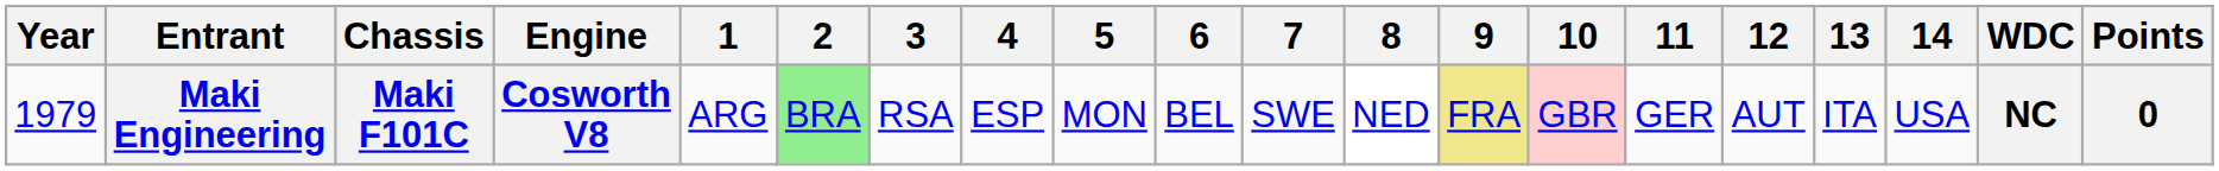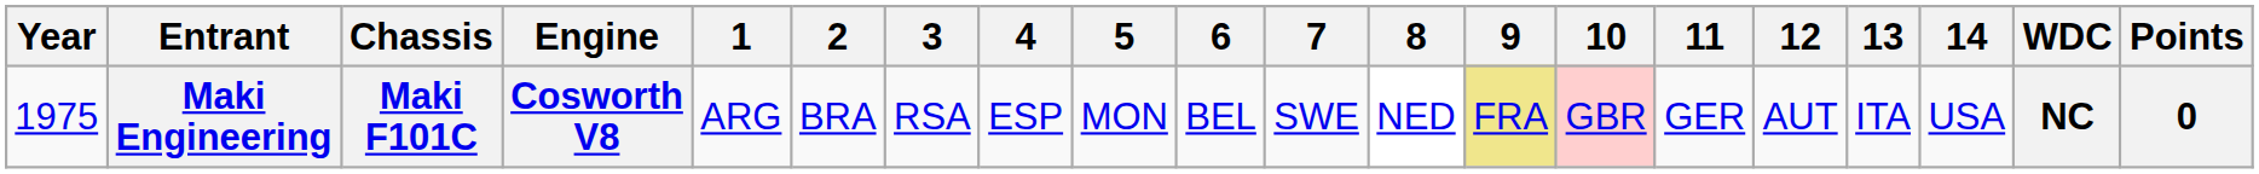 <table class="wikitable" style="text-align:center; font-size:90%">
 <tr>
 <th>Year</th>
 <th>Entrant</th>
 <th>Chassis</th>
 <th>Engine</th>
 <th>1</th>
 <th>2</th>
 <th>3</th>
 <th>4</th>
 <th>5</th>
 <th>6</th>
 <th>7</th>
 <th>8</th>
 <th>9</th>
 <th>10</th>
 <th>11</th>
 <th>12</th>
 <th>13</th>
 <th>14</th>
 <th>WDC</th>
 <th>Points</th>
 </tr>
 <tr>
-<td><a href='#'>1979</a></td>
+<td><a href='#'>1975</a></td>
 <th><a href='#'>Maki Engineering</a></th>
 <th><a href='#'>Maki</a> <a href='#'>F101C</a></th>
 <th><a href='#'>Cosworth</a> <a href='#'>V8</a></th>
 <td><a href='#'>ARG</a></td>
-<td style="background: lightgreen;"><a href='#'>BRA</a></td>
+<td><a href='#'>BRA</a></td>
 <td><a href='#'>RSA</a></td>
 <td><a href='#'>ESP</a></td>
 <td><a href='#'>MON</a></td>
 <td><a href='#'>BEL</a></td>
 <td><a href='#'>SWE</a></td>
 <td style="background:#ffffff;"><a href='#'>NED</a><br></td>
 <td style="background: khaki;"><a href='#'>FRA</a></td>
 <td style="background:#FFCFCF;"><a href='#'>GBR</a><br></td>
 <td><a href='#'>GER</a></td>
 <td><a href='#'>AUT</a></td>
 <td><a href='#'>ITA</a></td>
 <td><a href='#'>USA</a></td>
 <th>NC</th>
 <th>0</th>
 </tr>
 </table>
